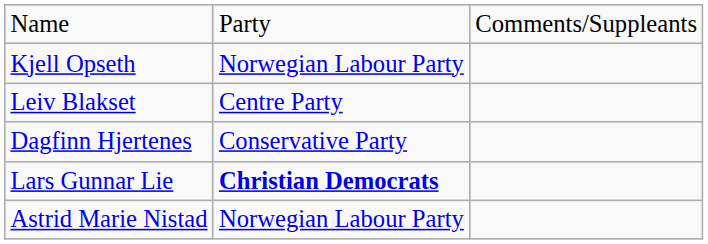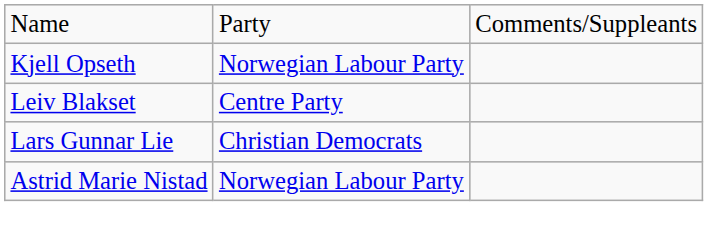 <table class="wikitable">
 <tr>
 <td>Name</td>
 <td>Party</td>
 <td>Comments/Suppleants</td>
 </tr>
 <tr>
 <td><a href='#'>Kjell Opseth</a></td>
 <td><a href='#'>Norwegian Labour Party</a></td>
 <td></td>
 </tr>
 <tr>
 <td><a href='#'>Leiv Blakset</a></td>
 <td><a href='#'>Centre Party</a></td>
 <td></td>
 </tr>
 <tr>
-<td><a href='#'>Dagfinn Hjertenes</a></td>
-<td><a href='#'>Conservative Party</a></td>
-<td></td>
-</tr>
-<tr>
 <td><a href='#'>Lars Gunnar Lie</a></td>
-<td><strong><a href='#'>Christian Democrats</a></strong></td>
+<td><a href='#'>Christian Democrats</a></td>
 <td></td>
 </tr>
 <tr>
 <td><a href='#'>Astrid Marie Nistad</a></td>
 <td><a href='#'>Norwegian Labour Party</a></td>
 <td></td>
 </tr>
 </table>
